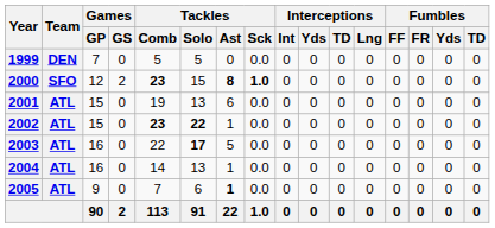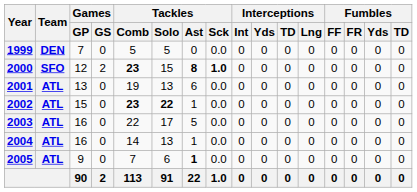 <table class="wikitable" style="text-align:center">
 <tr>
 <th rowspan="2">Year</th>
 <th rowspan="2">Team</th>
 <th colspan="2">Games</th>
 <th colspan="4">Tackles</th>
 <th colspan="4">Interceptions</th>
 <th colspan="4">Fumbles</th>
 </tr>
 <tr>
 <th>GP</th>
 <th>GS</th>
 <th>Comb</th>
 <th>Solo</th>
 <th>Ast</th>
 <th>Sck</th>
 <th>Int</th>
 <th>Yds</th>
 <th>TD</th>
 <th>Lng</th>
 <th>FF</th>
 <th>FR</th>
 <th>Yds</th>
 <th>TD</th>
 </tr>
 <tr>
 <th><a href='#'>1999</a></th>
 <th><a href='#'>DEN</a></th>
 <td>7</td>
 <td>0</td>
 <td>5</td>
 <td>5</td>
 <td>0</td>
 <td>0.0</td>
 <td>0</td>
 <td>0</td>
 <td>0</td>
 <td>0</td>
 <td>0</td>
 <td>0</td>
 <td>0</td>
 <td>0</td>
 </tr>
 <tr>
 <th><a href='#'>2000</a></th>
 <th><a href='#'>SFO</a></th>
 <td>12</td>
 <td>2</td>
 <td><strong>23</strong></td>
 <td>15</td>
 <td><strong>8</strong></td>
 <td><strong>1.0</strong></td>
 <td>0</td>
 <td>0</td>
 <td>0</td>
 <td>0</td>
 <td>0</td>
 <td>0</td>
 <td>0</td>
 <td>0</td>
 </tr>
 <tr>
 <th><a href='#'>2001</a></th>
 <th><a href='#'>ATL</a></th>
-<td>15</td>
+<td>13</td>
 <td>0</td>
 <td>19</td>
 <td>13</td>
 <td>6</td>
 <td>0.0</td>
 <td>0</td>
 <td>0</td>
 <td>0</td>
 <td>0</td>
 <td>0</td>
 <td>0</td>
 <td>0</td>
 <td>0</td>
 </tr>
 <tr>
 <th><a href='#'>2002</a></th>
 <th><a href='#'>ATL</a></th>
 <td>15</td>
 <td>0</td>
 <td><strong>23</strong></td>
 <td><strong>22</strong></td>
 <td>1</td>
 <td>0.0</td>
 <td>0</td>
 <td>0</td>
 <td>0</td>
 <td>0</td>
 <td>0</td>
 <td>0</td>
 <td>0</td>
 <td>0</td>
 </tr>
 <tr>
 <th><a href='#'>2003</a></th>
 <th><a href='#'>ATL</a></th>
 <td>16</td>
 <td>0</td>
 <td>22</td>
-<td><strong>17</strong></td>
+<td>17</td>
 <td>5</td>
 <td>0.0</td>
 <td>0</td>
 <td>0</td>
 <td>0</td>
 <td>0</td>
 <td>0</td>
 <td>0</td>
 <td>0</td>
 <td>0</td>
 </tr>
 <tr>
 <th><a href='#'>2004</a></th>
 <th><a href='#'>ATL</a></th>
 <td>16</td>
 <td>0</td>
 <td>14</td>
 <td>13</td>
 <td>1</td>
 <td>0.0</td>
 <td>0</td>
 <td>0</td>
 <td>0</td>
 <td>0</td>
 <td>0</td>
 <td>0</td>
 <td>0</td>
 <td>0</td>
 </tr>
 <tr>
 <th><a href='#'>2005</a></th>
 <th><a href='#'>ATL</a></th>
 <td>9</td>
 <td>0</td>
 <td>7</td>
 <td>6</td>
 <td><strong>1</strong></td>
 <td>0.0</td>
 <td>0</td>
 <td>0</td>
 <td>0</td>
 <td>0</td>
 <td>0</td>
 <td>0</td>
 <td>0</td>
 <td>0</td>
 </tr>
 <tr>
 <th colspan="2"></th>
 <th>90</th>
 <th>2</th>
 <th>113</th>
 <th>91</th>
 <th>22</th>
 <th>1.0</th>
 <th>0</th>
 <th>0</th>
 <th>0</th>
 <th>0</th>
 <th>0</th>
 <th>0</th>
 <th>0</th>
 <th>0</th>
 </tr>
 </table>
